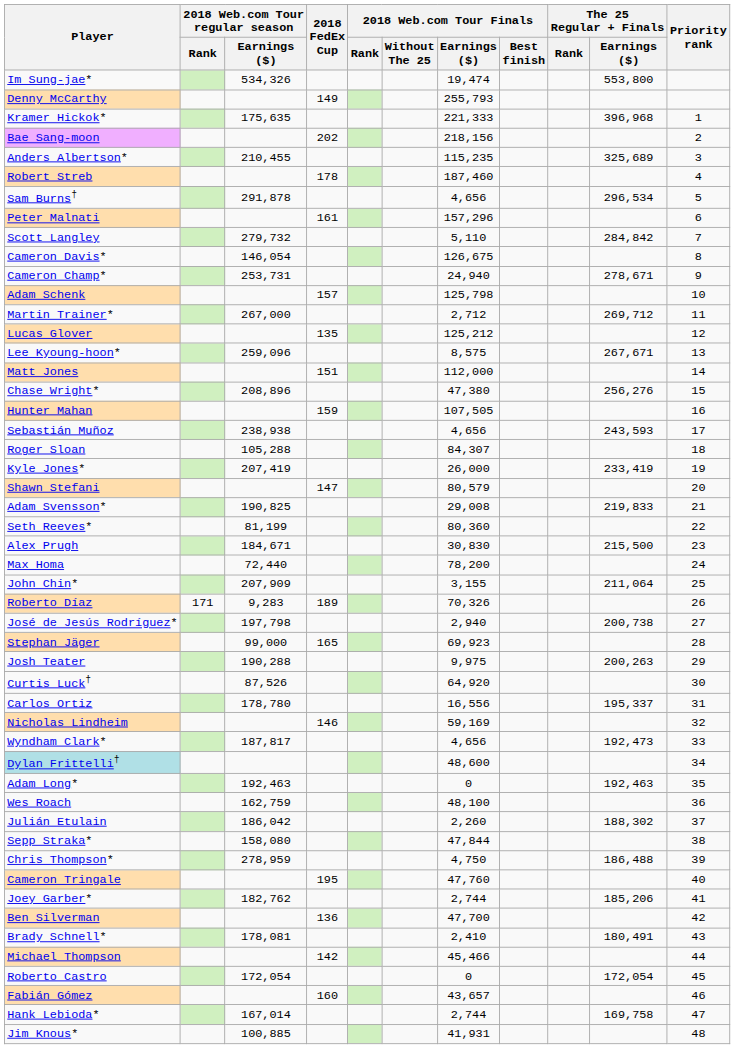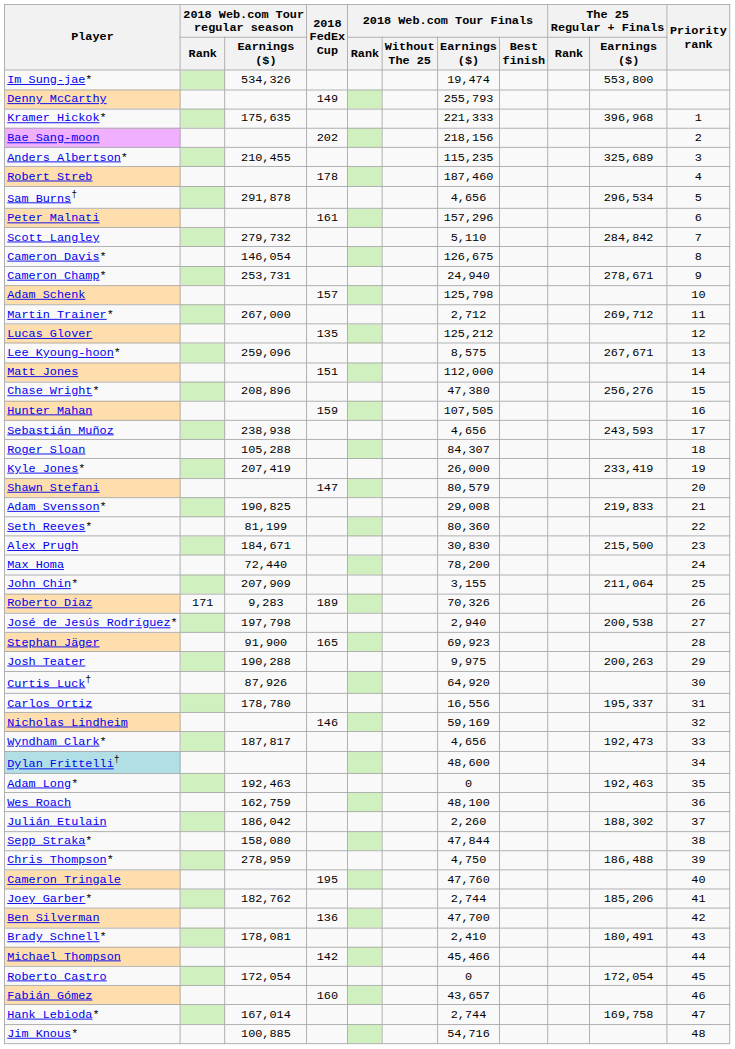 <table class="wikitable sortable" style="text-align:center">
 <tr>
 <th rowspan=2>Player</th>
 <th colspan=2>2018 Web.com Tour<br>regular season</th>
 <th rowspan=2>2018<br>FedEx<br>Cup</th>
 <th colspan=4>2018 Web.com Tour Finals</th>
 <th colspan=2>The 25<br>Regular + Finals</th>
 <th rowspan=2 data-sort-type=number>Priority<br>rank</th>
 </tr>
 <tr>
 <th>Rank</th>
 <th>Earnings<br>($)</th>
 <th>Rank</th>
 <th>Without<br>The 25</th>
 <th>Earnings<br>($)</th>
 <th>Best<br>finish</th>
 <th>Rank</th>
 <th>Earnings<br>($)</th>
 </tr>
 <tr>
 <td align=left> <a href='#'>Im Sung-jae</a>*</td>
 <td style="background:#D0F0C0;"></td>
 <td>534,326</td>
 <td></td>
 <td></td>
 <td></td>
 <td>19,474</td>
 <td></td>
 <td></td>
 <td>553,800</td>
 <td></td>
 </tr>
 <tr>
 <td align=left style="background:NavajoWhite"> <a href='#'>Denny McCarthy</a></td>
 <td></td>
 <td></td>
 <td>149</td>
 <td style="background:#D0F0C0;"></td>
 <td></td>
 <td>255,793</td>
 <td></td>
 <td></td>
 <td></td>
 <td></td>
 </tr>
 <tr>
 <td align=left> <a href='#'>Kramer Hickok</a>*</td>
 <td style="background:#D0F0C0;"></td>
 <td>175,635</td>
 <td></td>
 <td></td>
 <td></td>
 <td>221,333</td>
 <td></td>
 <td></td>
 <td>396,968</td>
 <td>1</td>
 </tr>
 <tr>
 <td align=left style="background:#F0AFFF"> <a href='#'>Bae Sang-moon</a></td>
 <td></td>
 <td></td>
 <td>202</td>
 <td style="background:#D0F0C0;"></td>
 <td></td>
 <td>218,156</td>
 <td></td>
 <td></td>
 <td></td>
 <td>2</td>
 </tr>
 <tr>
 <td align=left> <a href='#'>Anders Albertson</a>*</td>
 <td style="background:#D0F0C0;"></td>
 <td>210,455</td>
 <td></td>
 <td></td>
 <td></td>
 <td>115,235</td>
 <td></td>
 <td></td>
 <td>325,689</td>
 <td>3</td>
 </tr>
 <tr>
 <td align=left style="background:NavajoWhite"> <a href='#'>Robert Streb</a></td>
 <td></td>
 <td></td>
 <td>178</td>
 <td style="background:#D0F0C0;"></td>
 <td></td>
 <td>187,460</td>
 <td></td>
 <td></td>
 <td></td>
 <td>4</td>
 </tr>
 <tr>
 <td align=left> <a href='#'>Sam Burns</a><sup>†</sup></td>
 <td style="background:#D0F0C0;"></td>
 <td>291,878</td>
 <td></td>
 <td></td>
 <td></td>
 <td>4,656</td>
 <td></td>
 <td></td>
 <td>296,534</td>
 <td>5</td>
 </tr>
 <tr>
 <td align=left style="background:NavajoWhite"> <a href='#'>Peter Malnati</a></td>
 <td></td>
 <td></td>
 <td>161</td>
 <td style="background:#D0F0C0;"></td>
 <td></td>
 <td>157,296</td>
 <td></td>
 <td></td>
 <td></td>
 <td>6</td>
 </tr>
 <tr>
 <td align=left> <a href='#'>Scott Langley</a></td>
 <td style="background:#D0F0C0;"></td>
 <td>279,732</td>
 <td></td>
 <td></td>
 <td></td>
 <td>5,110</td>
 <td></td>
 <td></td>
 <td>284,842</td>
 <td>7</td>
 </tr>
 <tr>
 <td align=left> <a href='#'>Cameron Davis</a>*</td>
 <td></td>
 <td>146,054</td>
 <td></td>
 <td style="background:#D0F0C0;"></td>
 <td></td>
 <td>126,675</td>
 <td></td>
 <td></td>
 <td></td>
 <td>8</td>
 </tr>
 <tr>
 <td align=left> <a href='#'>Cameron Champ</a>*</td>
 <td style="background:#D0F0C0;"></td>
 <td>253,731</td>
 <td></td>
 <td></td>
 <td></td>
 <td>24,940</td>
 <td></td>
 <td></td>
 <td>278,671</td>
 <td>9</td>
 </tr>
 <tr>
 <td align=left style="background:NavajoWhite"> <a href='#'>Adam Schenk</a></td>
 <td></td>
 <td></td>
 <td>157</td>
 <td style="background:#D0F0C0;"></td>
 <td></td>
 <td>125,798</td>
 <td></td>
 <td></td>
 <td></td>
 <td>10</td>
 </tr>
 <tr>
 <td align=left> <a href='#'>Martin Trainer</a>*</td>
 <td style="background:#D0F0C0;"></td>
 <td>267,000</td>
 <td></td>
 <td></td>
 <td></td>
 <td>2,712</td>
 <td></td>
 <td></td>
 <td>269,712</td>
 <td>11</td>
 </tr>
 <tr>
 <td align=left style="background:NavajoWhite"> <a href='#'>Lucas Glover</a></td>
 <td></td>
 <td></td>
 <td>135</td>
 <td style="background:#D0F0C0;"></td>
 <td></td>
 <td>125,212</td>
 <td></td>
 <td></td>
 <td></td>
 <td>12</td>
 </tr>
 <tr>
 <td align=left> <a href='#'>Lee Kyoung-hoon</a>*</td>
 <td style="background:#D0F0C0;"></td>
 <td>259,096</td>
 <td></td>
 <td></td>
 <td></td>
 <td>8,575</td>
 <td></td>
 <td></td>
 <td>267,671</td>
 <td>13</td>
 </tr>
 <tr>
 <td align=left style="background:NavajoWhite"> <a href='#'>Matt Jones</a></td>
 <td></td>
 <td></td>
 <td>151</td>
 <td style="background:#D0F0C0;"></td>
 <td></td>
 <td>112,000</td>
 <td></td>
 <td></td>
 <td></td>
 <td>14</td>
 </tr>
 <tr>
 <td align=left> <a href='#'>Chase Wright</a>*</td>
 <td style="background:#D0F0C0;"></td>
 <td>208,896</td>
 <td></td>
 <td></td>
 <td></td>
 <td>47,380</td>
 <td></td>
 <td></td>
 <td>256,276</td>
 <td>15</td>
 </tr>
 <tr>
 <td align=left style="background:NavajoWhite"> <a href='#'>Hunter Mahan</a></td>
 <td></td>
 <td></td>
 <td>159</td>
 <td style="background:#D0F0C0;"></td>
 <td></td>
 <td>107,505</td>
 <td></td>
 <td></td>
 <td></td>
 <td>16</td>
 </tr>
 <tr>
 <td align=left> <a href='#'>Sebastián Muñoz</a></td>
 <td style="background:#D0F0C0;"></td>
 <td>238,938</td>
 <td></td>
 <td></td>
 <td></td>
 <td>4,656</td>
 <td></td>
 <td></td>
 <td>243,593</td>
 <td>17</td>
 </tr>
 <tr>
 <td align=left> <a href='#'>Roger Sloan</a></td>
 <td></td>
 <td>105,288</td>
 <td></td>
 <td style="background:#D0F0C0;"></td>
 <td></td>
 <td>84,307</td>
 <td></td>
 <td></td>
 <td></td>
 <td>18</td>
 </tr>
 <tr>
 <td align=left> <a href='#'>Kyle Jones</a>*</td>
 <td style="background:#D0F0C0;"></td>
 <td>207,419</td>
 <td></td>
 <td></td>
 <td></td>
 <td>26,000</td>
 <td></td>
 <td></td>
 <td>233,419</td>
 <td>19</td>
 </tr>
 <tr>
 <td align=left style="background:NavajoWhite"> <a href='#'>Shawn Stefani</a></td>
 <td></td>
 <td></td>
 <td>147</td>
 <td style="background:#D0F0C0;"></td>
 <td></td>
 <td>80,579</td>
 <td></td>
 <td></td>
 <td></td>
 <td>20</td>
 </tr>
 <tr>
 <td align=left> <a href='#'>Adam Svensson</a>*</td>
 <td style="background:#D0F0C0;"></td>
 <td>190,825</td>
 <td></td>
 <td></td>
 <td></td>
 <td>29,008</td>
 <td></td>
 <td></td>
 <td>219,833</td>
 <td>21</td>
 </tr>
 <tr>
 <td align=left> <a href='#'>Seth Reeves</a>*</td>
 <td></td>
 <td>81,199</td>
 <td></td>
 <td style="background:#D0F0C0;"></td>
 <td></td>
 <td>80,360</td>
 <td></td>
 <td></td>
 <td></td>
 <td>22</td>
 </tr>
 <tr>
 <td align=left> <a href='#'>Alex Prugh</a></td>
 <td style="background:#D0F0C0;"></td>
 <td>184,671</td>
 <td></td>
 <td></td>
 <td></td>
 <td>30,830</td>
 <td></td>
 <td></td>
 <td>215,500</td>
 <td>23</td>
 </tr>
 <tr>
 <td align=left> <a href='#'>Max Homa</a></td>
 <td></td>
 <td>72,440</td>
 <td></td>
 <td style="background:#D0F0C0;"></td>
 <td></td>
 <td>78,200</td>
 <td></td>
 <td></td>
 <td></td>
 <td>24</td>
 </tr>
 <tr>
 <td align=left> <a href='#'>John Chin</a>*</td>
 <td style="background:#D0F0C0;"></td>
 <td>207,909</td>
 <td></td>
 <td></td>
 <td></td>
 <td>3,155</td>
 <td></td>
 <td></td>
 <td>211,064</td>
 <td>25</td>
 </tr>
 <tr>
 <td align=left style="background:NavajoWhite"> <a href='#'>Roberto Díaz</a></td>
 <td>171</td>
 <td>9,283</td>
 <td>189</td>
 <td style="background:#D0F0C0;"></td>
 <td></td>
 <td>70,326</td>
 <td></td>
 <td></td>
 <td></td>
 <td>26</td>
 </tr>
 <tr>
 <td align=left> <a href='#'>José de Jesús Rodríguez</a>*</td>
 <td style="background:#D0F0C0;"></td>
 <td>197,798</td>
 <td></td>
 <td></td>
 <td></td>
 <td>2,940</td>
 <td></td>
 <td></td>
-<td>200,738</td>
+<td>200,538</td>
 <td>27</td>
 </tr>
 <tr>
 <td align=left style="background:NavajoWhite"> <a href='#'>Stephan Jäger</a></td>
 <td></td>
-<td>99,000</td>
+<td>91,900</td>
 <td>165</td>
 <td style="background:#D0F0C0;"></td>
 <td></td>
 <td>69,923</td>
 <td></td>
 <td></td>
 <td></td>
 <td>28</td>
 </tr>
 <tr>
 <td align=left> <a href='#'>Josh Teater</a></td>
 <td style="background:#D0F0C0;"></td>
 <td>190,288</td>
 <td></td>
 <td></td>
 <td></td>
 <td>9,975</td>
 <td></td>
 <td></td>
 <td>200,263</td>
 <td>29</td>
 </tr>
 <tr>
 <td align=left> <a href='#'>Curtis Luck</a><sup>†</sup></td>
 <td></td>
-<td>87,526</td>
+<td>87,926</td>
 <td></td>
 <td style="background:#D0F0C0;"></td>
 <td></td>
 <td>64,920</td>
 <td></td>
 <td></td>
 <td></td>
 <td>30</td>
 </tr>
 <tr>
 <td align=left> <a href='#'>Carlos Ortiz</a></td>
 <td style="background:#D0F0C0;"></td>
 <td>178,780</td>
 <td></td>
 <td></td>
 <td></td>
 <td>16,556</td>
 <td></td>
 <td></td>
 <td>195,337</td>
 <td>31</td>
 </tr>
 <tr>
 <td align=left style="background:NavajoWhite"> <a href='#'>Nicholas Lindheim</a></td>
 <td></td>
 <td></td>
 <td>146</td>
 <td style="background:#D0F0C0;"></td>
 <td></td>
 <td>59,169</td>
 <td></td>
 <td></td>
 <td></td>
 <td>32</td>
 </tr>
 <tr>
 <td align=left> <a href='#'>Wyndham Clark</a>*</td>
 <td style="background:#D0F0C0;"></td>
 <td>187,817</td>
 <td></td>
 <td></td>
 <td></td>
 <td>4,656</td>
 <td></td>
 <td></td>
 <td>192,473</td>
 <td>33</td>
 </tr>
 <tr>
 <td align=left style="background:#B0E0E6"> <a href='#'>Dylan Frittelli</a><sup>†</sup></td>
 <td></td>
 <td></td>
 <td></td>
 <td style="background:#D0F0C0;"></td>
 <td></td>
 <td>48,600</td>
 <td></td>
 <td></td>
 <td></td>
 <td>34</td>
 </tr>
 <tr>
 <td align=left> <a href='#'>Adam Long</a>*</td>
 <td style="background:#D0F0C0;"></td>
 <td>192,463</td>
 <td></td>
 <td></td>
 <td></td>
 <td>0</td>
 <td></td>
 <td></td>
 <td>192,463</td>
 <td>35</td>
 </tr>
 <tr>
 <td align=left> <a href='#'>Wes Roach</a></td>
 <td></td>
 <td>162,759</td>
 <td></td>
 <td style="background:#D0F0C0;"></td>
 <td></td>
 <td>48,100</td>
 <td></td>
 <td></td>
 <td></td>
 <td>36</td>
 </tr>
 <tr>
 <td align=left> <a href='#'>Julián Etulain</a></td>
 <td style="background:#D0F0C0;"></td>
 <td>186,042</td>
 <td></td>
 <td></td>
 <td></td>
 <td>2,260</td>
 <td></td>
 <td></td>
 <td>188,302</td>
 <td>37</td>
 </tr>
 <tr>
 <td align=left> <a href='#'>Sepp Straka</a>*</td>
 <td></td>
 <td>158,080</td>
 <td></td>
 <td style="background:#D0F0C0;"></td>
 <td></td>
 <td>47,844</td>
 <td></td>
 <td></td>
 <td></td>
 <td>38</td>
 </tr>
 <tr>
 <td align=left> <a href='#'>Chris Thompson</a>*</td>
 <td style="background:#D0F0C0;"></td>
 <td>278,959</td>
 <td></td>
 <td></td>
 <td></td>
 <td>4,750</td>
 <td></td>
 <td></td>
 <td>186,488</td>
 <td>39</td>
 </tr>
 <tr>
 <td align=left style="background:NavajoWhite"> <a href='#'>Cameron Tringale</a></td>
 <td></td>
 <td></td>
 <td>195</td>
 <td style="background:#D0F0C0;"></td>
 <td></td>
 <td>47,760</td>
 <td></td>
 <td></td>
 <td></td>
 <td>40</td>
 </tr>
 <tr>
 <td align=left> <a href='#'>Joey Garber</a>*</td>
 <td style="background:#D0F0C0;"></td>
 <td>182,762</td>
 <td></td>
 <td></td>
 <td></td>
 <td>2,744</td>
 <td></td>
 <td></td>
 <td>185,206</td>
 <td>41</td>
 </tr>
 <tr>
 <td align=left style="background:NavajoWhite"> <a href='#'>Ben Silverman</a></td>
 <td></td>
 <td></td>
 <td>136</td>
 <td style="background:#D0F0C0;"></td>
 <td></td>
 <td>47,700</td>
 <td></td>
 <td></td>
 <td></td>
 <td>42</td>
 </tr>
 <tr>
 <td align=left> <a href='#'>Brady Schnell</a>*</td>
 <td style="background:#D0F0C0;"></td>
 <td>178,081</td>
 <td></td>
 <td></td>
 <td></td>
 <td>2,410</td>
 <td></td>
 <td></td>
 <td>180,491</td>
 <td>43</td>
 </tr>
 <tr>
 <td align=left style="background:NavajoWhite"> <a href='#'>Michael Thompson</a></td>
 <td></td>
 <td></td>
 <td>142</td>
 <td style="background:#D0F0C0;"></td>
 <td></td>
 <td>45,466</td>
 <td></td>
 <td></td>
 <td></td>
 <td>44</td>
 </tr>
 <tr>
 <td align=left> <a href='#'>Roberto Castro</a></td>
 <td style="background:#D0F0C0;"></td>
 <td>172,054</td>
 <td></td>
 <td></td>
 <td></td>
 <td>0</td>
 <td></td>
 <td></td>
 <td>172,054</td>
 <td>45</td>
 </tr>
 <tr>
 <td align=left style="background:NavajoWhite"> <a href='#'>Fabián Gómez</a></td>
 <td></td>
 <td></td>
 <td>160</td>
 <td style="background:#D0F0C0;"></td>
 <td></td>
 <td>43,657</td>
 <td></td>
 <td></td>
 <td></td>
 <td>46</td>
 </tr>
 <tr>
 <td align=left> <a href='#'>Hank Lebioda</a>*</td>
 <td style="background:#D0F0C0;"></td>
 <td>167,014</td>
 <td></td>
 <td></td>
 <td></td>
 <td>2,744</td>
 <td></td>
 <td></td>
 <td>169,758</td>
 <td>47</td>
 </tr>
 <tr>
 <td align=left> <a href='#'>Jim Knous</a>*</td>
 <td></td>
 <td>100,885</td>
 <td></td>
 <td style="background:#D0F0C0;"></td>
 <td></td>
-<td>41,931</td>
+<td>54,716</td>
 <td></td>
 <td></td>
 <td></td>
 <td>48</td>
 </tr>
 </table>
